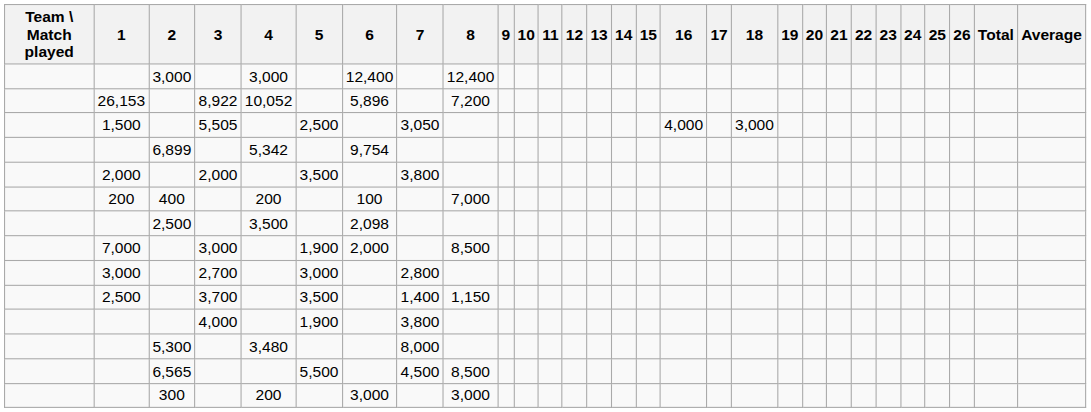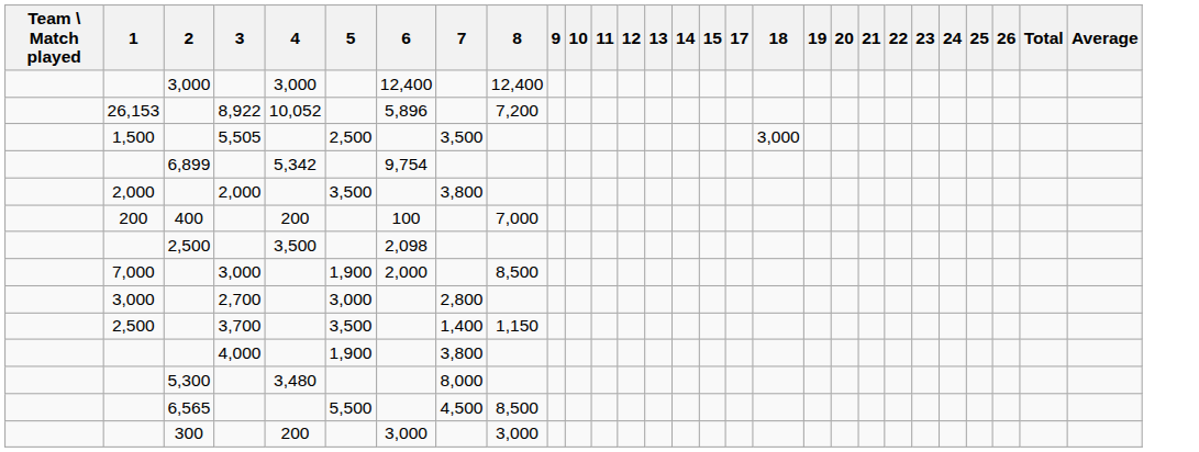 <table class="wikitable sortable" style="font-size: 90%; text-align:center;">
 <tr>
 <th style="width:76px;">Team \ Match played</th>
 <th align=center>1</th>
 <th align=center>2</th>
 <th align=center>3</th>
 <th align=center>4</th>
 <th align=center>5</th>
 <th align=center>6</th>
 <th align=center>7</th>
 <th align=center>8</th>
 <th align=center>9</th>
 <th align=center>10</th>
 <th align=center>11</th>
 <th align=center>12</th>
 <th align=center>13</th>
 <th align=center>14</th>
 <th align=center>15</th>
-<th align=center>16</th>
 <th align=center>17</th>
 <th align=center>18</th>
 <th align=center>19</th>
 <th align=center>20</th>
 <th align=center>21</th>
 <th align=center>22</th>
 <th align=center>23</th>
 <th align=center>24</th>
 <th align=center>25</th>
 <th align=center>26</th>
 <th align=center>Total</th>
 <th align=center>Average</th>
 </tr>
 <tr align=center>
 <td align=left></td>
 <td></td>
 <td>3,000</td>
 <td></td>
 <td>3,000</td>
 <td></td>
 <td>12,400</td>
 <td></td>
 <td>12,400</td>
-<td></td>
 <td></td>
 <td></td>
 <td></td>
 <td></td>
 <td></td>
 <td></td>
 <td></td>
 <td></td>
 <td></td>
 <td></td>
 <td></td>
 <td></td>
 <td></td>
 <td></td>
 <td></td>
 <td></td>
 <td></td>
 <td><strong></strong></td>
 <td></td>
 </tr>
 <tr align=center>
 <td align=left></td>
 <td>26,153</td>
 <td></td>
 <td>8,922</td>
 <td>10,052</td>
 <td></td>
 <td>5,896</td>
 <td></td>
 <td>7,200</td>
 <td></td>
 <td></td>
 <td></td>
 <td></td>
 <td></td>
 <td></td>
 <td></td>
 <td></td>
 <td></td>
 <td></td>
 <td></td>
 <td></td>
 <td></td>
 <td></td>
 <td></td>
 <td></td>
 <td></td>
-<td></td>
 <td><strong></strong></td>
 <td></td>
 </tr>
 <tr align=center>
 <td align=left></td>
 <td>1,500</td>
 <td></td>
 <td>5,505</td>
 <td></td>
 <td>2,500</td>
 <td></td>
-<td>3,050</td>
+<td>3,500</td>
 <td></td>
 <td></td>
 <td></td>
 <td></td>
 <td></td>
 <td></td>
 <td></td>
 <td></td>
-<td>4,000</td>
 <td></td>
 <td>3,000</td>
 <td></td>
 <td></td>
 <td></td>
 <td></td>
 <td></td>
 <td></td>
 <td></td>
 <td></td>
 <td><strong></strong></td>
 <td></td>
 </tr>
 <tr align=center>
 <td align=left></td>
 <td></td>
 <td>6,899</td>
 <td></td>
 <td>5,342</td>
 <td></td>
 <td>9,754</td>
-<td></td>
 <td></td>
 <td></td>
 <td></td>
 <td></td>
 <td></td>
 <td></td>
 <td></td>
 <td></td>
 <td></td>
 <td></td>
 <td></td>
 <td></td>
 <td></td>
 <td></td>
 <td></td>
 <td></td>
 <td></td>
 <td></td>
 <td></td>
 <td><strong></strong></td>
 <td></td>
 </tr>
 <tr align=center>
 <td align=left></td>
 <td>2,000</td>
 <td></td>
 <td>2,000</td>
 <td></td>
 <td>3,500</td>
 <td></td>
 <td>3,800</td>
 <td></td>
 <td></td>
 <td></td>
 <td></td>
 <td></td>
 <td></td>
 <td></td>
 <td></td>
 <td></td>
 <td></td>
 <td></td>
 <td></td>
 <td></td>
 <td></td>
 <td></td>
 <td></td>
 <td></td>
 <td></td>
-<td></td>
 <td><strong></strong></td>
 <td></td>
 </tr>
 <tr align=center>
 <td align=left></td>
 <td>200</td>
 <td>400</td>
 <td></td>
 <td>200</td>
 <td></td>
 <td>100</td>
 <td></td>
 <td>7,000</td>
 <td></td>
 <td></td>
 <td></td>
 <td></td>
 <td></td>
 <td></td>
 <td></td>
 <td></td>
 <td></td>
 <td></td>
 <td></td>
 <td></td>
 <td></td>
 <td></td>
 <td></td>
 <td></td>
 <td></td>
-<td></td>
 <td><strong></strong></td>
 <td></td>
 </tr>
 <tr align=center>
 <td align=left></td>
 <td></td>
 <td>2,500</td>
 <td></td>
 <td>3,500</td>
 <td></td>
 <td>2,098</td>
-<td></td>
 <td></td>
 <td></td>
 <td></td>
 <td></td>
 <td></td>
 <td></td>
 <td></td>
 <td></td>
 <td></td>
 <td></td>
 <td></td>
 <td></td>
 <td></td>
 <td></td>
 <td></td>
 <td></td>
 <td></td>
 <td></td>
 <td></td>
 <td><strong></strong></td>
 <td></td>
 </tr>
 <tr align=center>
 <td align=left></td>
 <td>7,000</td>
 <td></td>
 <td>3,000</td>
 <td></td>
 <td>1,900</td>
 <td>2,000</td>
 <td></td>
 <td>8,500</td>
 <td></td>
 <td></td>
 <td></td>
 <td></td>
 <td></td>
 <td></td>
 <td></td>
 <td></td>
 <td></td>
 <td></td>
 <td></td>
 <td></td>
 <td></td>
 <td></td>
 <td></td>
 <td></td>
 <td></td>
-<td></td>
 <td><strong></strong></td>
 <td></td>
 </tr>
 <tr align=center>
 <td align=left></td>
 <td>3,000</td>
 <td></td>
 <td>2,700</td>
 <td></td>
 <td>3,000</td>
 <td></td>
 <td>2,800</td>
-<td></td>
 <td></td>
 <td></td>
 <td></td>
 <td></td>
 <td></td>
 <td></td>
 <td></td>
 <td></td>
 <td></td>
 <td></td>
 <td></td>
 <td></td>
 <td></td>
 <td></td>
 <td></td>
 <td></td>
 <td></td>
 <td></td>
 <td><strong></strong></td>
 <td></td>
 </tr>
 <tr align=center>
 <td align=left></td>
 <td>2,500</td>
 <td></td>
 <td>3,700</td>
 <td></td>
 <td>3,500</td>
 <td></td>
 <td>1,400</td>
 <td>1,150</td>
 <td></td>
 <td></td>
 <td></td>
 <td></td>
 <td></td>
 <td></td>
 <td></td>
 <td></td>
 <td></td>
 <td></td>
 <td></td>
 <td></td>
 <td></td>
 <td></td>
 <td></td>
 <td></td>
 <td></td>
-<td></td>
 <td><strong></strong></td>
 <td></td>
 </tr>
 <tr align=center>
 <td align=left></td>
 <td></td>
 <td></td>
 <td>4,000</td>
 <td></td>
 <td>1,900</td>
 <td></td>
 <td>3,800</td>
-<td></td>
 <td></td>
 <td></td>
 <td></td>
 <td></td>
 <td></td>
 <td></td>
 <td></td>
 <td></td>
 <td></td>
 <td></td>
 <td></td>
 <td></td>
 <td></td>
 <td></td>
 <td></td>
 <td></td>
 <td></td>
 <td></td>
 <td><strong></strong></td>
 <td></td>
 </tr>
 <tr align=center>
 <td align=left></td>
 <td></td>
 <td>5,300</td>
 <td></td>
 <td>3,480</td>
 <td></td>
 <td></td>
 <td>8,000</td>
 <td></td>
 <td></td>
 <td></td>
 <td></td>
 <td></td>
 <td></td>
 <td></td>
 <td></td>
 <td></td>
 <td></td>
 <td></td>
 <td></td>
 <td></td>
 <td></td>
 <td></td>
 <td></td>
 <td></td>
 <td></td>
-<td></td>
 <td><strong></strong></td>
 <td></td>
 </tr>
 <tr align=center>
 <td align=left></td>
 <td></td>
 <td>6,565</td>
 <td></td>
 <td></td>
 <td>5,500</td>
 <td></td>
 <td>4,500</td>
 <td>8,500</td>
-<td></td>
 <td></td>
 <td></td>
 <td></td>
 <td></td>
 <td></td>
 <td></td>
 <td></td>
 <td></td>
 <td></td>
 <td></td>
 <td></td>
 <td></td>
 <td></td>
 <td></td>
 <td></td>
 <td></td>
 <td></td>
 <td><strong></strong></td>
 <td></td>
 </tr>
 <tr align=center>
 <td align=left></td>
 <td></td>
 <td>300</td>
 <td></td>
 <td>200</td>
 <td></td>
 <td>3,000</td>
 <td></td>
 <td>3,000</td>
 <td></td>
 <td></td>
 <td></td>
 <td></td>
 <td></td>
 <td></td>
 <td></td>
 <td></td>
 <td></td>
 <td></td>
 <td></td>
 <td></td>
 <td></td>
 <td></td>
 <td></td>
 <td></td>
 <td></td>
-<td></td>
 <td><strong></strong></td>
 <td></td>
 </tr>
 </table>
